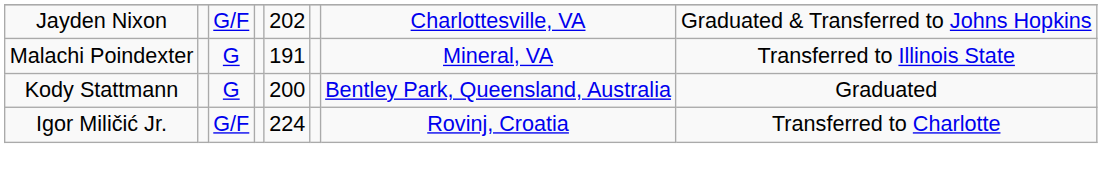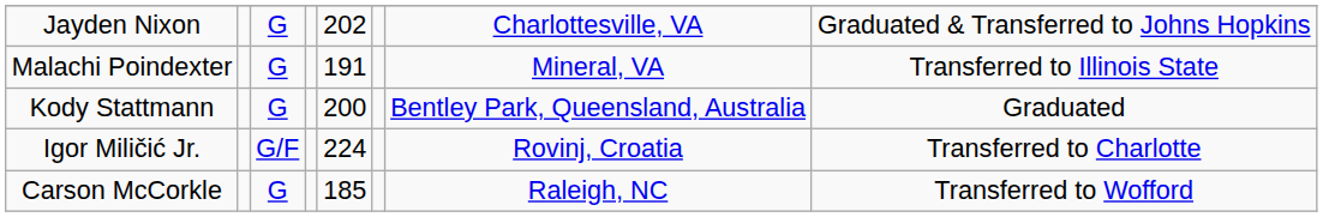 <table class="wikitable sortable" style="text-align: center">
 <tr align=center>
 </tr>
 <tr>
 <td>Jayden Nixon</td>
 <td></td>
-<td><a href='#'>G/F</a></td>
+<td><a href='#'>G</a></td>
 <td></td>
 <td>202</td>
 <td></td>
 <td><a href='#'>Charlottesville, VA</a></td>
 <td>Graduated & Transferred to <a href='#'>Johns Hopkins</a></td>
 </tr>
 <tr>
 <td>Malachi Poindexter</td>
 <td></td>
 <td><a href='#'>G</a></td>
 <td></td>
 <td>191</td>
 <td></td>
 <td><a href='#'>Mineral, VA</a></td>
 <td>Transferred to <a href='#'>Illinois State</a></td>
 </tr>
 <tr>
 <td>Kody Stattmann</td>
 <td></td>
 <td><a href='#'>G</a></td>
 <td></td>
 <td>200</td>
 <td></td>
 <td><a href='#'>Bentley Park, Queensland, Australia</a></td>
 <td>Graduated</td>
 </tr>
 <tr>
 <td>Igor Miličić Jr.</td>
 <td></td>
 <td><a href='#'>G/F</a></td>
 <td></td>
 <td>224</td>
 <td></td>
 <td><a href='#'>Rovinj, Croatia</a></td>
 <td>Transferred to <a href='#'>Charlotte</a></td>
 </tr>
+<tr>
+<td>Carson McCorkle</td>
+<td></td>
+<td><a href='#'>G</a></td>
+<td></td>
+<td>185</td>
+<td></td>
+<td><a href='#'>Raleigh, NC</a></td>
+<td>Transferred to <a href='#'>Wofford</a></td>
+</tr>
 </table>
